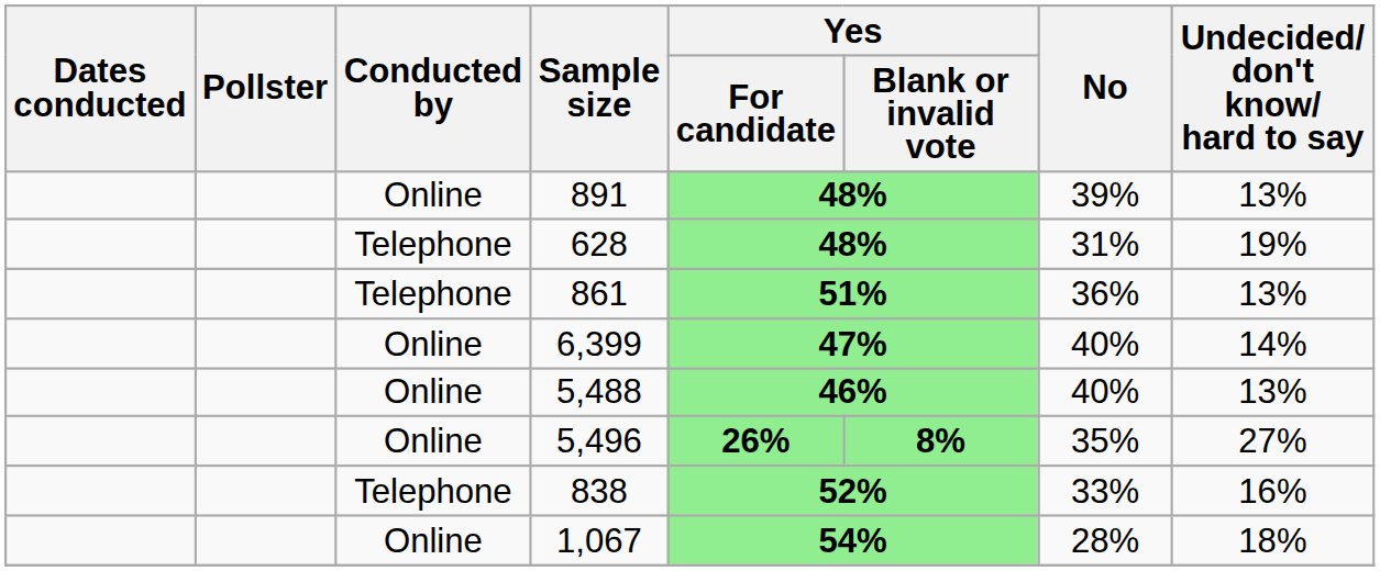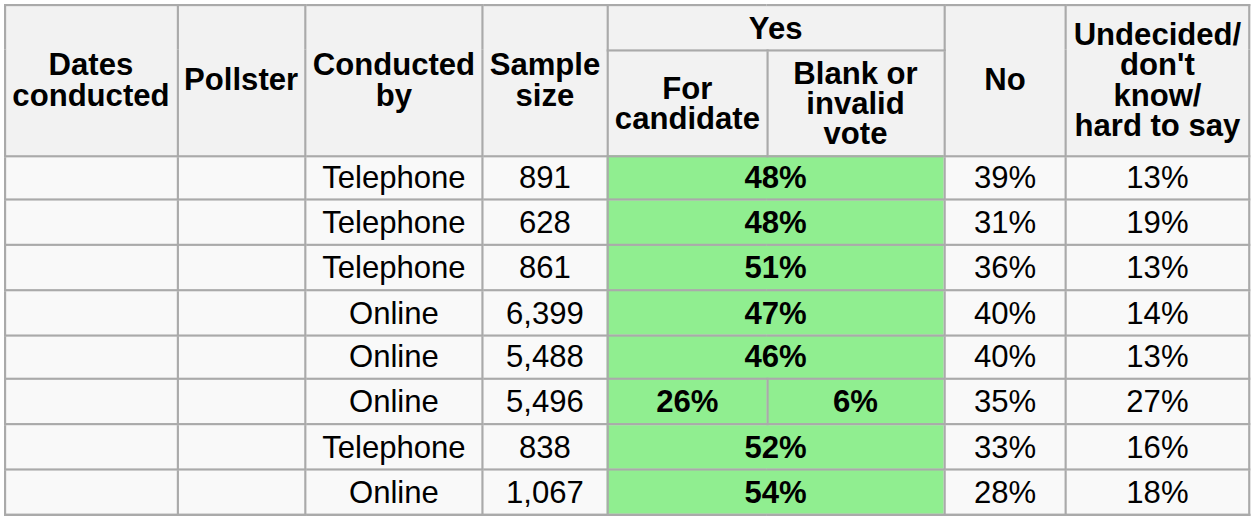 <table class="wikitable sortable tpl-blanktable" style="text-align:center;font-size:90%;line-height:14px;">
 <tr>
 <th rowspan="2">Dates<br>conducted</th>
 <th rowspan="2">Pollster</th>
 <th rowspan="2">Conducted<br>by</th>
 <th rowspan="2" data-sort-type="number">Sample<br>size</th>
 <th colspan="2" class="unsortable" style="width:125px;">Yes</th>
 <th rowspan="2" class="unsortable" style="width:50px;">No</th>
 <th rowspan="2" class="unsortable" style="width:75px;">Undecided/<br>don't know/<br>hard to say</th>
 </tr>
 <tr>
 <th class="unsortable" style="width:50px;">For candidate</th>
 <th class="unsortable" style="width:75px;">Blank or invalid vote</th>
 </tr>
 <tr>
 <td></td>
 <td></td>
-<td>Online</td>
+<td>Telephone</td>
 <td>891</td>
 <td colspan="2" style="background:LightGreen;"><strong>48%</strong></td>
 <td>39%</td>
 <td>13%</td>
 </tr>
 <tr>
 <td></td>
 <td></td>
 <td>Telephone</td>
 <td>628</td>
 <td colspan="2" style="background:LightGreen;"><strong>48%</strong></td>
 <td>31%</td>
 <td>19%</td>
 </tr>
 <tr>
 <td></td>
 <td></td>
 <td>Telephone</td>
 <td>861</td>
 <td colspan="2" style="background:LightGreen;"><strong>51%</strong></td>
 <td>36%</td>
 <td>13%</td>
 </tr>
 <tr>
 <td></td>
 <td></td>
 <td>Online</td>
 <td>6,399</td>
 <td colspan="2" style="background:LightGreen;"><strong>47%</strong></td>
 <td>40%</td>
 <td>14%</td>
 </tr>
 <tr>
 <td></td>
 <td></td>
 <td>Online</td>
 <td>5,488</td>
 <td colspan="2" style="background:LightGreen;"><strong>46%</strong></td>
 <td>40%</td>
 <td>13%</td>
 </tr>
 <tr>
 <td></td>
 <td></td>
 <td>Online</td>
 <td>5,496</td>
 <td style="background:LightGreen;"><strong>26%</strong></td>
-<td style="background:LightGreen;"><strong>8%</strong></td>
+<td style="background:LightGreen;"><strong>6%</strong></td>
 <td>35%</td>
 <td>27%</td>
 </tr>
 <tr>
 <td></td>
 <td></td>
 <td>Telephone</td>
 <td>838</td>
 <td colspan="2" style="background:LightGreen;"><strong>52%</strong></td>
 <td>33%</td>
 <td>16%</td>
 </tr>
 <tr>
 <td></td>
 <td></td>
 <td>Online</td>
 <td>1,067</td>
 <td colspan="2" style="background:LightGreen;"><strong>54%</strong></td>
 <td>28%</td>
 <td>18%</td>
 </tr>
 <tr>
 </tr>
 </table>
